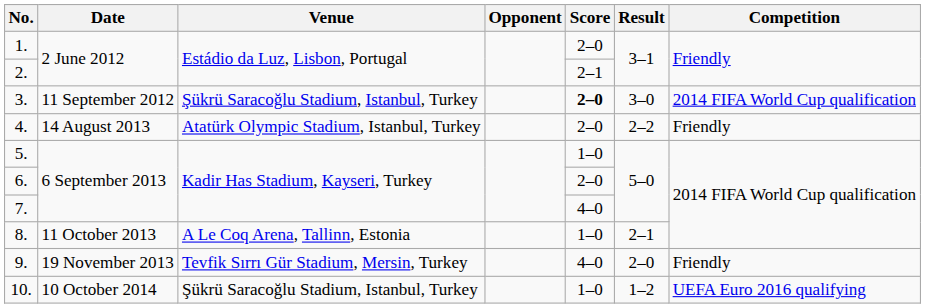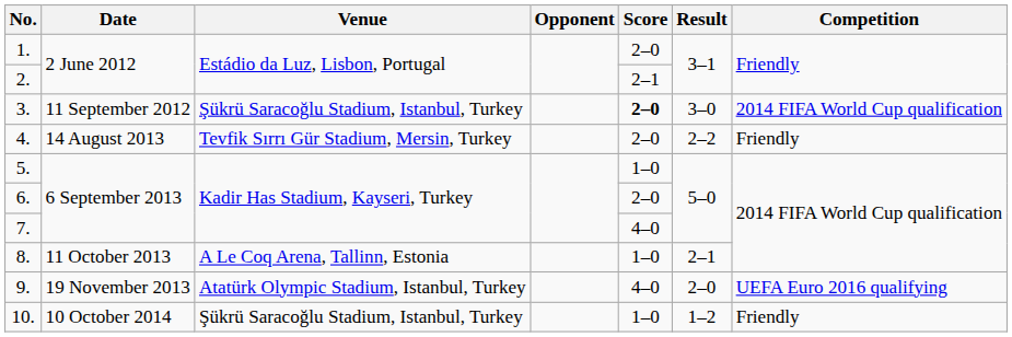 <table class="wikitable">
 <tr>
 <th>No.</th>
 <th>Date</th>
 <th>Venue</th>
 <th>Opponent</th>
 <th>Score</th>
 <th>Result</th>
 <th>Competition</th>
 </tr>
 <tr>
 <td align="center">1.</td>
 <td rowspan="2">2 June 2012</td>
 <td rowspan="2"><a href='#'>Estádio da Luz</a>, <a href='#'>Lisbon</a>, Portugal</td>
 <td rowspan="2"></td>
 <td align="center">2–0</td>
 <td rowspan="2" align="center">3–1</td>
 <td rowspan="2"><a href='#'>Friendly</a></td>
 </tr>
 <tr>
 <td align="center">2.</td>
 <td align="center">2–1</td>
 </tr>
 <tr>
 <td align="center">3.</td>
 <td>11 September 2012</td>
 <td><a href='#'>Şükrü Saracoğlu Stadium</a>, <a href='#'>Istanbul</a>, Turkey</td>
 <td></td>
 <td align="center"><strong>2–0</strong></td>
 <td align="center">3–0</td>
 <td><a href='#'>2014 FIFA World Cup qualification</a></td>
 </tr>
 <tr>
 <td align="center">4.</td>
 <td>14 August 2013</td>
-<td><a href='#'>Atatürk Olympic Stadium</a>, Istanbul, Turkey</td>
+<td><a href='#'>Tevfik Sırrı Gür Stadium</a>, <a href='#'>Mersin</a>, Turkey</td>
 <td></td>
 <td align="center">2–0</td>
 <td align="center">2–2</td>
 <td>Friendly</td>
 </tr>
 <tr>
 <td align="center">5.</td>
 <td rowspan="3">6 September 2013</td>
 <td rowspan="3"><a href='#'>Kadir Has Stadium</a>, <a href='#'>Kayseri</a>, Turkey</td>
 <td rowspan="3"></td>
 <td align="center">1–0</td>
 <td rowspan="3" align="center">5–0</td>
 <td rowspan="4">2014 FIFA World Cup qualification</td>
 </tr>
 <tr>
 <td align="center">6.</td>
 <td align="center">2–0</td>
 </tr>
 <tr>
 <td align="center">7.</td>
 <td align="center">4–0</td>
 </tr>
 <tr>
 <td align="center">8.</td>
 <td>11 October 2013</td>
 <td><a href='#'>A Le Coq Arena</a>, <a href='#'>Tallinn</a>, Estonia</td>
 <td></td>
 <td align="center">1–0</td>
 <td align="center">2–1</td>
 </tr>
 <tr>
 <td align="center">9.</td>
 <td>19 November 2013</td>
-<td><a href='#'>Tevfik Sırrı Gür Stadium</a>, <a href='#'>Mersin</a>, Turkey</td>
+<td><a href='#'>Atatürk Olympic Stadium</a>, Istanbul, Turkey</td>
 <td></td>
 <td align="center">4–0</td>
 <td align="center">2–0</td>
-<td>Friendly</td>
+<td><a href='#'>UEFA Euro 2016 qualifying</a></td>
 </tr>
 <tr>
 <td align="center">10.</td>
 <td>10 October 2014</td>
 <td>Şükrü Saracoğlu Stadium, Istanbul, Turkey</td>
 <td></td>
 <td align="center">1–0</td>
 <td align="center">1–2</td>
-<td><a href='#'>UEFA Euro 2016 qualifying</a></td>
+<td>Friendly</td>
 </tr>
 </table>
